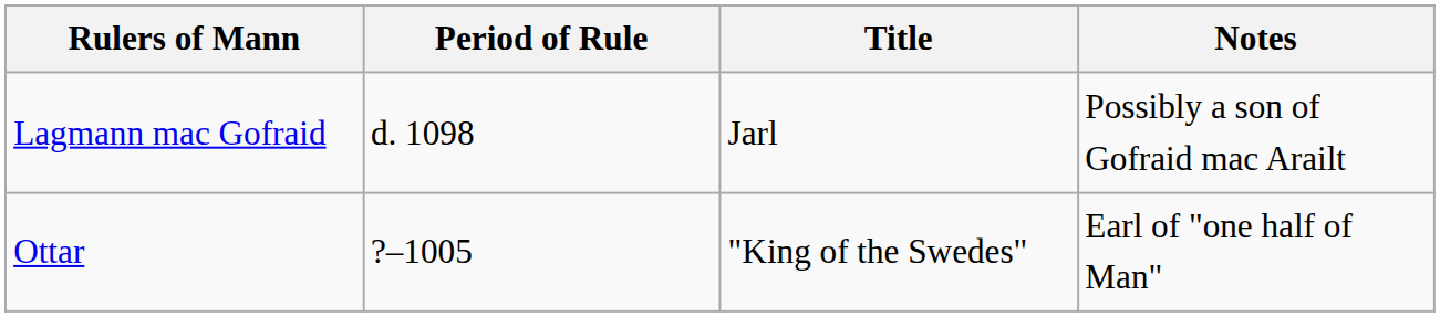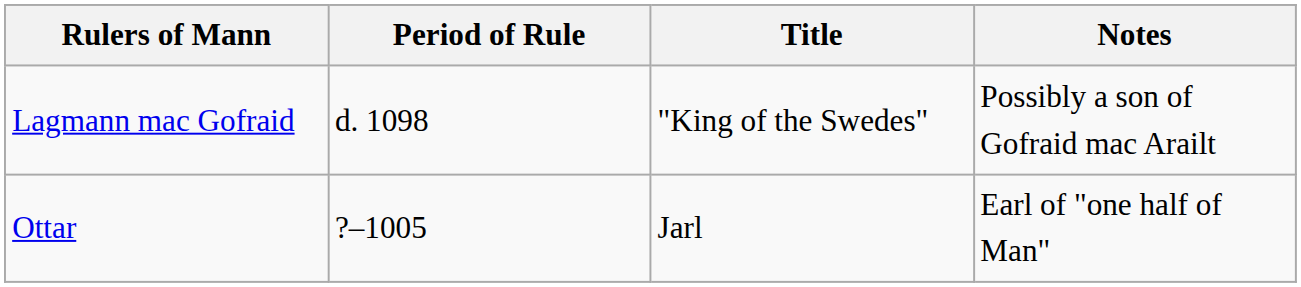 <table class="wikitable sortable" style="font-size:100%; width:75%; border:0px; text-align:left; line-height:150%;">
 <tr>
 <th width="15%">Rulers of Mann</th>
 <th width="15%">Period of Rule</th>
 <th width="15%">Title</th>
 <th width="15%">Notes</th>
 </tr>
 <tr>
 <td><a href='#'>Lagmann mac Gofraid</a></td>
 <td>d. 1098</td>
-<td>Jarl</td>
+<td>"King of the Swedes"</td>
 <td>Possibly a son of Gofraid mac Arailt</td>
 </tr>
 <tr>
 <td><a href='#'>Ottar</a></td>
 <td>?–1005</td>
-<td>"King of the Swedes"</td>
+<td>Jarl</td>
 <td>Earl of "one half of Man"</td>
 </tr>
 <tr>
 </tr>
 </table>
